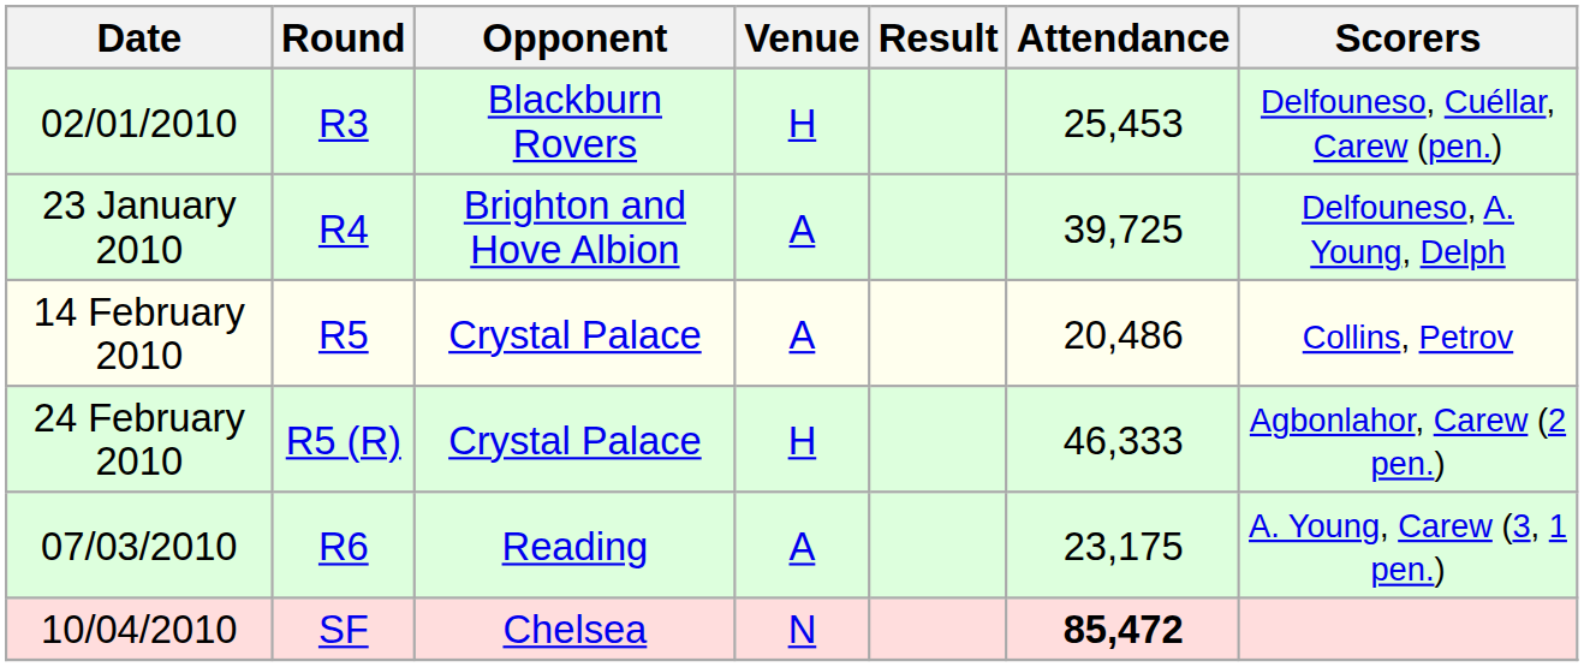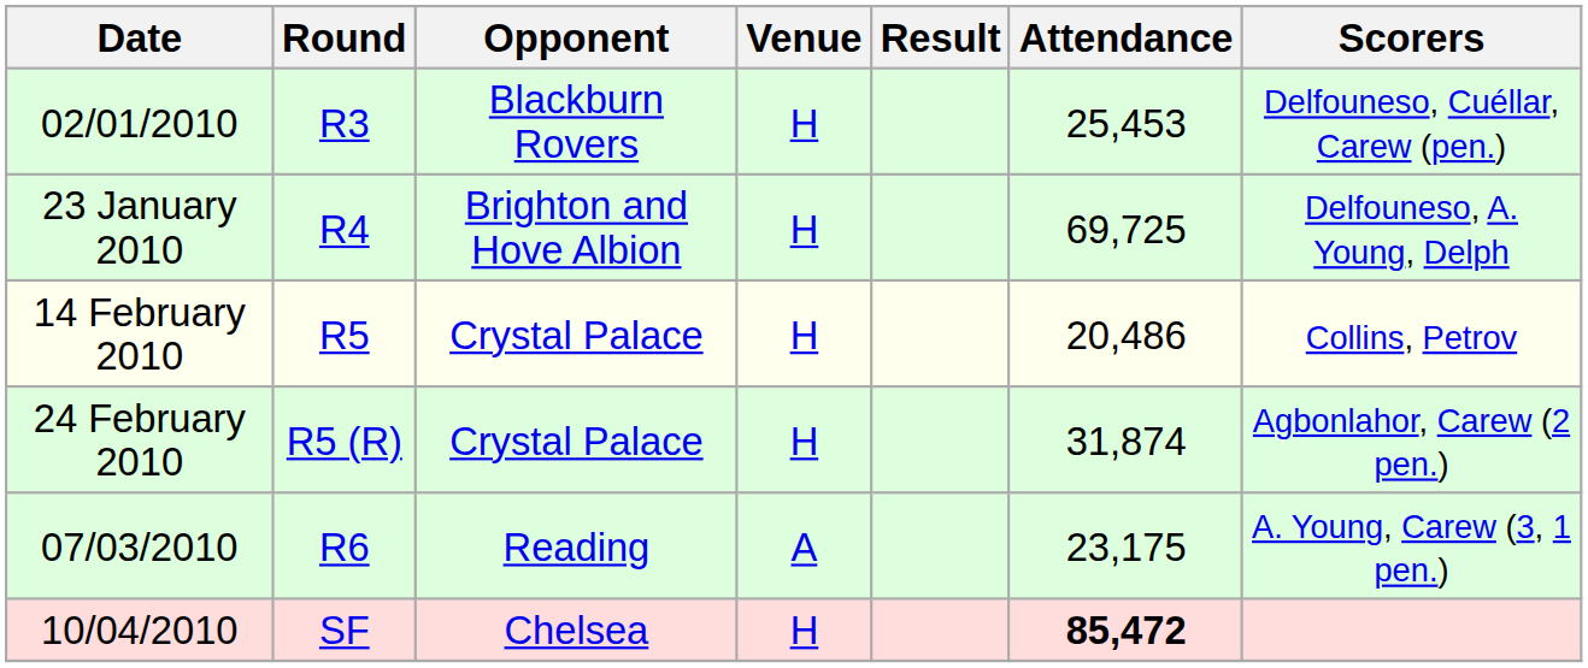 <table class="wikitable sortable" style="font-size:95%; text-align:center">
 <tr>
 <th>Date</th>
 <th>Round</th>
 <th>Opponent</th>
 <th>Venue</th>
 <th>Result</th>
 <th>Attendance</th>
 <th>Scorers</th>
 </tr>
 <tr bgcolor="#ddffdd">
 <td>02/01/2010</td>
 <td><a href='#'>R3</a></td>
 <td><a href='#'>Blackburn Rovers</a></td>
 <td><a href='#'>H</a></td>
 <td></td>
 <td>25,453</td>
 <td><small><a href='#'>Delfouneso</a>, <a href='#'>Cuéllar</a>, <a href='#'>Carew</a> (<a href='#'>pen.</a>)</small></td>
 </tr>
 <tr bgcolor="#ddffdd">
 <td>23 January 2010</td>
 <td><a href='#'>R4</a></td>
 <td><a href='#'>Brighton and Hove Albion</a></td>
-<td><a href='#'>A</a></td>
+<td><a href='#'>H</a></td>
 <td></td>
-<td>39,725</td>
+<td>69,725</td>
 <td><small><a href='#'>Delfouneso</a>, <a href='#'>A. Young</a>, <a href='#'>Delph</a></small></td>
 </tr>
 <tr bgcolor="#FFFFEE">
 <td>14 February 2010</td>
 <td><a href='#'>R5</a></td>
 <td> <a href='#'>Crystal Palace</a></td>
-<td><a href='#'>A</a></td>
+<td><a href='#'>H</a></td>
 <td></td>
 <td>20,486</td>
 <td><small><a href='#'>Collins</a>, <a href='#'>Petrov</a></small></td>
 </tr>
 <tr bgcolor="#ddffdd">
 <td>24 February 2010</td>
 <td><a href='#'>R5 (R)</a></td>
 <td> <a href='#'>Crystal Palace</a></td>
 <td><a href='#'>H</a></td>
 <td></td>
-<td>46,333</td>
+<td>31,874</td>
 <td><small><a href='#'>Agbonlahor</a>, <a href='#'>Carew</a> (<a href='#'>2 pen.</a>)</small></td>
 </tr>
 <tr bgcolor="#ddffdd">
 <td>07/03/2010</td>
 <td><a href='#'>R6</a></td>
 <td> <a href='#'>Reading</a></td>
 <td><a href='#'>A</a></td>
 <td></td>
 <td>23,175</td>
 <td><small><a href='#'>A. Young</a>, <a href='#'>Carew</a> (<a href='#'>3</a>, <a href='#'>1 pen.</a>)</small></td>
 </tr>
 <tr bgcolor="#ffdddd">
 <td>10/04/2010</td>
 <td><a href='#'>SF</a></td>
 <td> <a href='#'>Chelsea</a></td>
-<td><a href='#'>N</a></td>
+<td><a href='#'>H</a></td>
 <td></td>
 <td><strong>85,472</strong></td>
 <td></td>
 </tr>
 <tr>
 </tr>
 </table>
